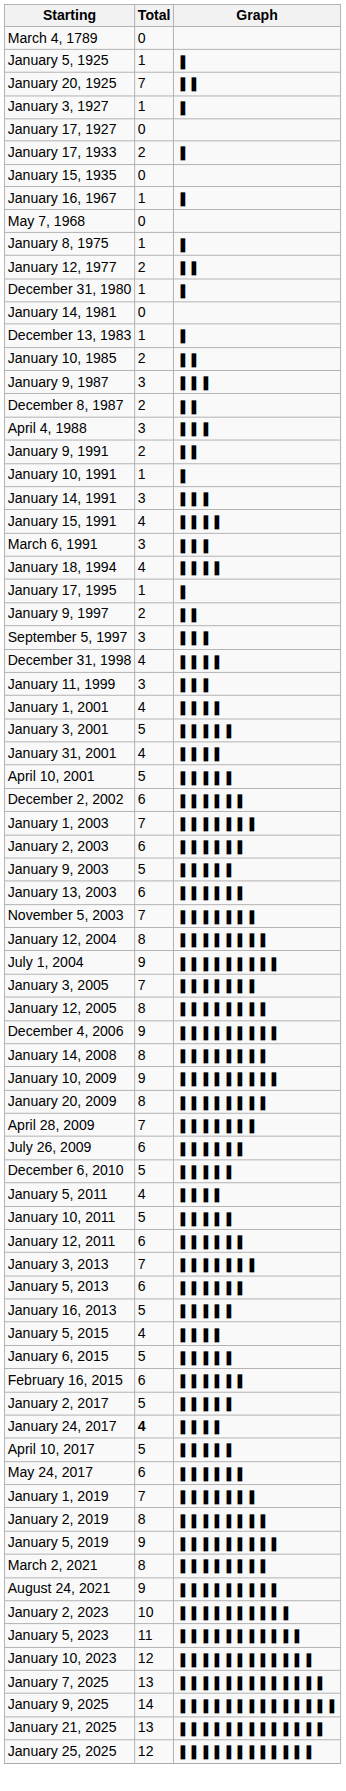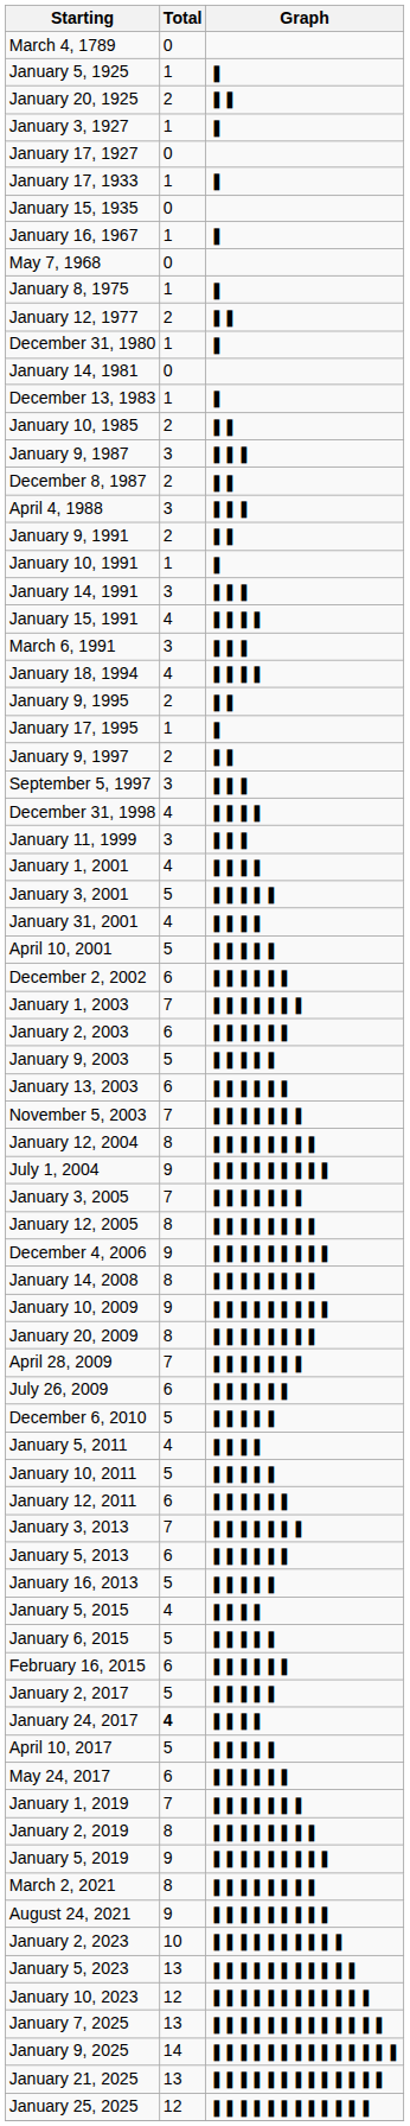 <table class="wikitable sortable">
 <tr>
 <th>Starting</th>
 <th>Total</th>
 <th>Graph</th>
 </tr>
 <tr>
 <td>March 4, 1789</td>
 <td>0</td>
 <td> </td>
 </tr>
 <tr>
 <td>January 5, 1925</td>
 <td>1</td>
 <td>❚</td>
 </tr>
 <tr>
 <td>January 20, 1925</td>
-<td>7</td>
+<td>2</td>
 <td>❚❚</td>
 </tr>
 <tr>
 <td>January 3, 1927</td>
 <td>1</td>
 <td>❚</td>
 </tr>
 <tr>
 <td>January 17, 1927</td>
 <td>0</td>
 <td> </td>
 </tr>
 <tr>
 <td>January 17, 1933</td>
-<td>2</td>
+<td>1</td>
 <td>❚</td>
 </tr>
 <tr>
 <td>January 15, 1935</td>
 <td>0</td>
 <td> </td>
 </tr>
 <tr>
 <td>January 16, 1967</td>
 <td>1</td>
 <td>❚</td>
 </tr>
 <tr>
 <td>May 7, 1968</td>
 <td>0</td>
 <td> </td>
 </tr>
 <tr>
 <td>January 8, 1975</td>
 <td>1</td>
 <td>❚</td>
 </tr>
 <tr>
 <td>January 12, 1977</td>
 <td>2</td>
 <td>❚❚</td>
 </tr>
 <tr>
 <td>December 31, 1980</td>
 <td>1</td>
 <td>❚</td>
 </tr>
 <tr>
 <td>January 14, 1981</td>
 <td>0</td>
 <td> </td>
 </tr>
 <tr>
 <td>December 13, 1983</td>
 <td>1</td>
 <td>❚</td>
 </tr>
 <tr>
 <td>January 10, 1985</td>
 <td>2</td>
 <td>❚❚</td>
 </tr>
 <tr>
 <td>January 9, 1987</td>
 <td>3</td>
 <td>❚❚❚</td>
 </tr>
 <tr>
 <td>December 8, 1987</td>
 <td>2</td>
 <td>❚❚</td>
 </tr>
 <tr>
 <td>April 4, 1988</td>
 <td>3</td>
 <td>❚❚❚</td>
 </tr>
 <tr>
 <td>January 9, 1991</td>
 <td>2</td>
 <td>❚❚</td>
 </tr>
 <tr>
 <td>January 10, 1991</td>
 <td>1</td>
 <td>❚</td>
 </tr>
 <tr>
 <td>January 14, 1991</td>
 <td>3</td>
 <td>❚❚❚</td>
 </tr>
 <tr>
 <td>January 15, 1991</td>
 <td>4</td>
 <td>❚❚❚❚</td>
 </tr>
 <tr>
 <td>March 6, 1991</td>
 <td>3</td>
 <td>❚❚❚</td>
 </tr>
 <tr>
 <td>January 18, 1994</td>
 <td>4</td>
 <td>❚❚❚❚</td>
+</tr>
+<tr>
+<td>January 9, 1995</td>
+<td>2</td>
+<td>❚❚</td>
 </tr>
 <tr>
 <td>January 17, 1995</td>
 <td>1</td>
 <td>❚</td>
 </tr>
 <tr>
 <td>January 9, 1997</td>
 <td>2</td>
 <td>❚❚</td>
 </tr>
 <tr>
 <td>September 5, 1997</td>
 <td>3</td>
 <td>❚❚❚</td>
 </tr>
 <tr>
 <td>December 31, 1998</td>
 <td>4</td>
 <td>❚❚❚❚</td>
 </tr>
 <tr>
 <td>January 11, 1999</td>
 <td>3</td>
 <td>❚❚❚</td>
 </tr>
 <tr>
 <td>January 1, 2001</td>
 <td>4</td>
 <td>❚❚❚❚</td>
 </tr>
 <tr>
 <td>January 3, 2001</td>
 <td>5</td>
 <td>❚❚❚❚❚</td>
 </tr>
 <tr>
 <td>January 31, 2001</td>
 <td>4</td>
 <td>❚❚❚❚</td>
 </tr>
 <tr>
 <td>April 10, 2001</td>
 <td>5</td>
 <td>❚❚❚❚❚</td>
 </tr>
 <tr>
 <td>December 2, 2002</td>
 <td>6</td>
 <td>❚❚❚❚❚❚</td>
 </tr>
 <tr>
 <td>January 1, 2003</td>
 <td>7</td>
 <td>❚❚❚❚❚❚❚</td>
 </tr>
 <tr>
 <td>January 2, 2003</td>
 <td>6</td>
 <td>❚❚❚❚❚❚</td>
 </tr>
 <tr>
 <td>January 9, 2003</td>
 <td>5</td>
 <td>❚❚❚❚❚</td>
 </tr>
 <tr>
 <td>January 13, 2003</td>
 <td>6</td>
 <td>❚❚❚❚❚❚</td>
 </tr>
 <tr>
 <td>November 5, 2003</td>
 <td>7</td>
 <td>❚❚❚❚❚❚❚</td>
 </tr>
 <tr>
 <td>January 12, 2004</td>
 <td>8</td>
 <td>❚❚❚❚❚❚❚❚</td>
 </tr>
 <tr>
 <td>July 1, 2004</td>
 <td>9</td>
 <td>❚❚❚❚❚❚❚❚❚</td>
 </tr>
 <tr>
 <td>January 3, 2005</td>
 <td>7</td>
 <td>❚❚❚❚❚❚❚</td>
 </tr>
 <tr>
 <td>January 12, 2005</td>
 <td>8</td>
 <td>❚❚❚❚❚❚❚❚</td>
 </tr>
 <tr>
 <td>December 4, 2006</td>
 <td>9</td>
 <td>❚❚❚❚❚❚❚❚❚</td>
 </tr>
 <tr>
 <td>January 14, 2008</td>
 <td>8</td>
 <td>❚❚❚❚❚❚❚❚</td>
 </tr>
 <tr>
 <td>January 10, 2009</td>
 <td>9</td>
 <td>❚❚❚❚❚❚❚❚❚</td>
 </tr>
 <tr>
 <td>January 20, 2009</td>
 <td>8</td>
 <td>❚❚❚❚❚❚❚❚</td>
 </tr>
 <tr>
 <td>April 28, 2009</td>
 <td>7</td>
 <td>❚❚❚❚❚❚❚</td>
 </tr>
 <tr>
 <td>July 26, 2009</td>
 <td>6</td>
 <td>❚❚❚❚❚❚</td>
 </tr>
 <tr>
 <td>December 6, 2010</td>
 <td>5</td>
 <td>❚❚❚❚❚</td>
 </tr>
 <tr>
 <td>January 5, 2011</td>
 <td>4</td>
 <td>❚❚❚❚</td>
 </tr>
 <tr>
 <td>January 10, 2011</td>
 <td>5</td>
 <td>❚❚❚❚❚</td>
 </tr>
 <tr>
 <td>January 12, 2011</td>
 <td>6</td>
 <td>❚❚❚❚❚❚</td>
 </tr>
 <tr>
 <td>January 3, 2013</td>
 <td>7</td>
 <td>❚❚❚❚❚❚❚</td>
 </tr>
 <tr>
 <td>January 5, 2013</td>
 <td>6</td>
 <td>❚❚❚❚❚❚</td>
 </tr>
 <tr>
 <td>January 16, 2013</td>
 <td>5</td>
 <td>❚❚❚❚❚</td>
 </tr>
 <tr>
 <td>January 5, 2015</td>
 <td>4</td>
 <td>❚❚❚❚</td>
 </tr>
 <tr>
 <td>January 6, 2015</td>
 <td>5</td>
 <td>❚❚❚❚❚</td>
 </tr>
 <tr>
 <td>February 16, 2015</td>
 <td>6</td>
 <td>❚❚❚❚❚❚</td>
 </tr>
 <tr>
 <td>January 2, 2017</td>
 <td>5</td>
 <td>❚❚❚❚❚</td>
 </tr>
 <tr>
 <td>January 24, 2017</td>
 <td><strong>4</strong></td>
 <td>❚❚❚❚</td>
 </tr>
 <tr>
 <td>April 10, 2017</td>
 <td>5</td>
 <td>❚❚❚❚❚</td>
 </tr>
 <tr>
 <td>May 24, 2017</td>
 <td>6</td>
 <td>❚❚❚❚❚❚</td>
 </tr>
 <tr>
 <td>January 1, 2019</td>
 <td>7</td>
 <td>❚❚❚❚❚❚❚</td>
 </tr>
 <tr>
 <td>January 2, 2019</td>
 <td>8</td>
 <td>❚❚❚❚❚❚❚❚</td>
 </tr>
 <tr>
 <td>January 5, 2019</td>
 <td>9</td>
 <td>❚❚❚❚❚❚❚❚❚</td>
 </tr>
 <tr>
 <td>March 2, 2021</td>
 <td>8</td>
 <td>❚❚❚❚❚❚❚❚</td>
 </tr>
 <tr>
 <td>August 24, 2021</td>
 <td>9</td>
 <td>❚❚❚❚❚❚❚❚❚</td>
 </tr>
 <tr>
 <td>January 2, 2023</td>
 <td>10</td>
 <td>❚❚❚❚❚❚❚❚❚❚</td>
 </tr>
 <tr>
 <td>January 5, 2023</td>
-<td>11</td>
+<td>13</td>
 <td>❚❚❚❚❚❚❚❚❚❚❚</td>
 </tr>
 <tr>
 <td>January 10, 2023</td>
 <td>12</td>
 <td>❚❚❚❚❚❚❚❚❚❚❚❚</td>
 </tr>
 <tr>
 <td>January 7, 2025</td>
 <td>13</td>
 <td>❚❚❚❚❚❚❚❚❚❚❚❚❚</td>
 </tr>
 <tr>
 <td>January 9, 2025</td>
 <td>14</td>
 <td>❚❚❚❚❚❚❚❚❚❚❚❚❚❚</td>
 </tr>
 <tr>
 <td>January 21, 2025</td>
 <td>13</td>
 <td>❚❚❚❚❚❚❚❚❚❚❚❚❚</td>
 </tr>
 <tr>
 <td>January 25, 2025</td>
 <td>12</td>
 <td>❚❚❚❚❚❚❚❚❚❚❚❚</td>
 </tr>
 <tr>
 </tr>
 </table>
